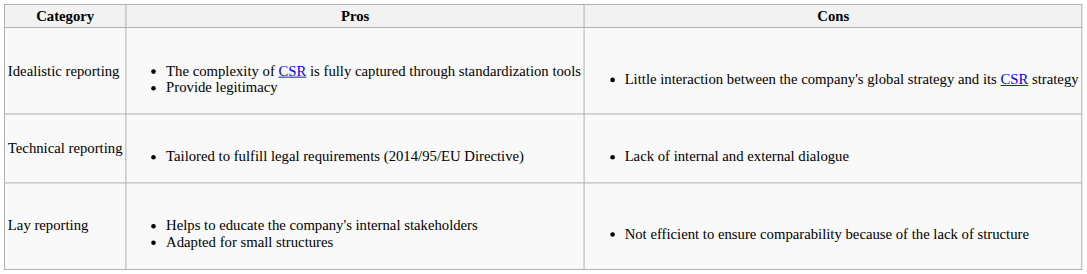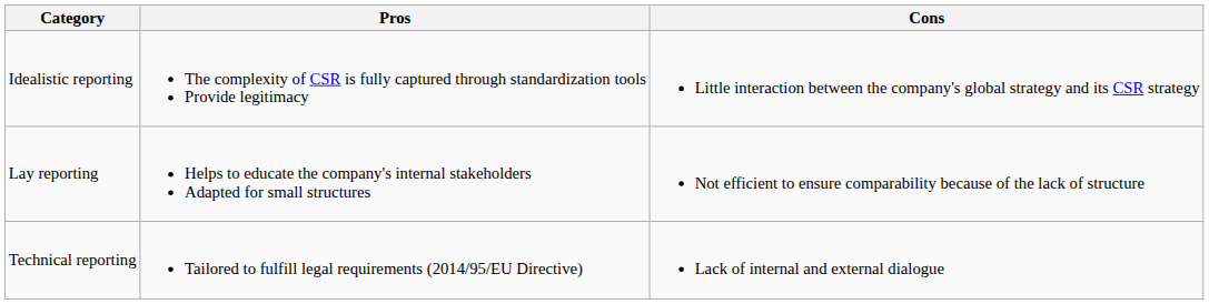 <table class="wikitable">
 <tr>
 <th>Category</th>
 <th>Pros</th>
 <th>Cons</th>
 </tr>
 <tr>
 <td>Idealistic reporting</td>
 <td><br><ul><li>The complexity of <a href='#'>CSR</a> is fully captured through standardization tools</li><li>Provide legitimacy</li></ul></td>
 <td><br><ul><li>Little interaction between the company's global strategy and its <a href='#'>CSR</a> strategy</li></ul></td>
 </tr>
 <tr>
+<td>Lay reporting</td>
+<td><br><ul><li>Helps to educate the company's internal stakeholders</li><li>Adapted for small structures</li></ul></td>
+<td><br><ul><li>Not efficient to ensure comparability because of the lack of structure</li></ul></td>
+</tr>
+<tr>
 <td>Technical reporting</td>
 <td><br><ul><li>Tailored to fulfill legal requirements (2014/95/EU Directive)</li></ul></td>
 <td><br><ul><li>Lack of internal and external dialogue</li></ul></td>
 </tr>
-<tr>
-<td>Lay reporting</td>
-<td><br><ul><li>Helps to educate the company's internal stakeholders</li><li>Adapted for small structures</li></ul></td>
-<td><br><ul><li>Not efficient to ensure comparability because of the lack of structure</li></ul></td>
-</tr>
 </table>
